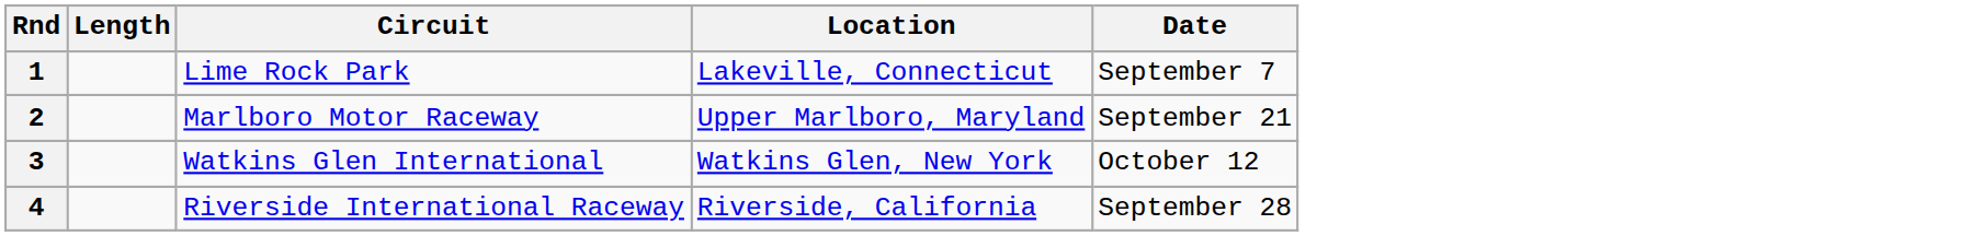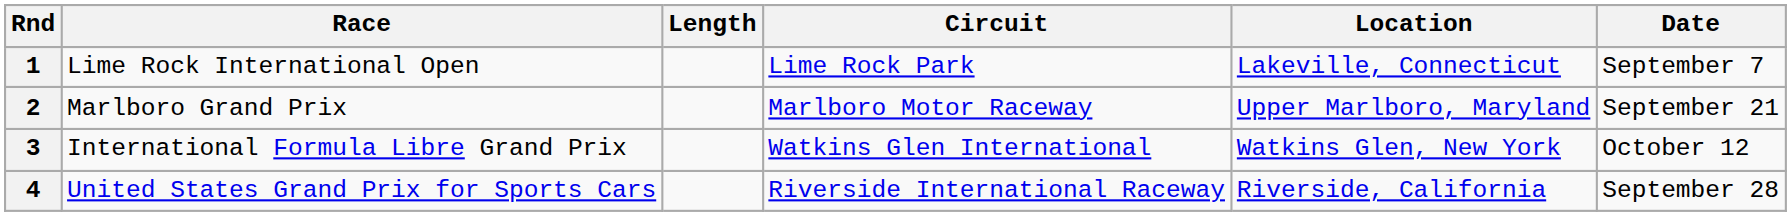 <table class="wikitable" style="font-size: 90%;">
 <tr>
 <th>Rnd</th>
+<th>Race</th>
 <th>Length</th>
 <th>Circuit</th>
 <th>Location</th>
 <th>Date</th>
 </tr>
 <tr>
 <th>1</th>
+<td>Lime Rock International Open</td>
 <td align="center"></td>
 <td><a href='#'>Lime Rock Park</a></td>
 <td><a href='#'>Lakeville, Connecticut</a></td>
 <td>September 7</td>
 </tr>
 <tr>
 <th>2</th>
+<td>Marlboro Grand Prix</td>
 <td align="center"></td>
 <td><a href='#'>Marlboro Motor Raceway</a></td>
 <td><a href='#'>Upper Marlboro, Maryland</a></td>
 <td>September 21</td>
 </tr>
 <tr>
 <th>3</th>
+<td>International <a href='#'>Formula Libre</a> Grand Prix</td>
 <td align="center"></td>
 <td><a href='#'>Watkins Glen International</a></td>
 <td><a href='#'>Watkins Glen, New York</a></td>
 <td>October 12</td>
 </tr>
 <tr>
 <th>4</th>
+<td><a href='#'>United States Grand Prix for Sports Cars</a></td>
 <td align="center"></td>
 <td><a href='#'>Riverside International Raceway</a></td>
 <td><a href='#'>Riverside, California</a></td>
 <td>September 28</td>
 </tr>
 </table>
